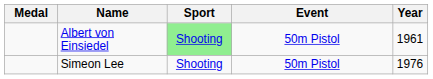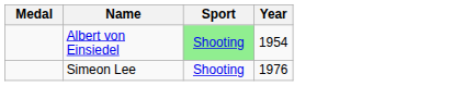 <table class="wikitable"  style="font-size:100%;  text-align:center;">
 <tr>
 <th width="65">Medal</th>
 <th width="140">Name</th>
 <th width="80">Sport</th>
-<th width="210">Event</th>
 <th width="40">Year</th>
 </tr>
 <tr>
 <td></td>
 <td align=left><a href='#'>Albert von Einsiedel</a></td>
 <td style="background: lightgreen;"><a href='#'>Shooting</a></td>
-<td><a href='#'>50m Pistol</a></td>
-<td>1961</td>
+<td>1954</td>
 </tr>
 <tr>
 <td></td>
 <td align=left>Simeon Lee</td>
 <td><a href='#'>Shooting</a></td>
-<td><a href='#'>50m Pistol</a></td>
 <td>1976</td>
 </tr>
 </table>
